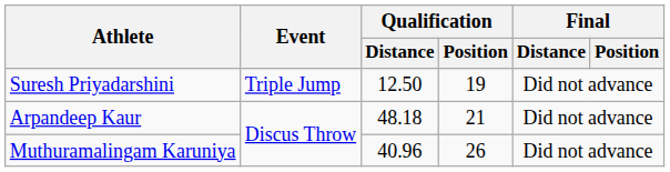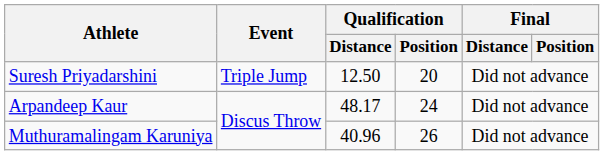 <table class="wikitable" style="font-size:90%">
 <tr>
 <th rowspan="2">Athlete</th>
 <th rowspan="2">Event</th>
 <th colspan="2">Qualification</th>
 <th colspan="2">Final</th>
 </tr>
 <tr style="font-size:95%">
 <th>Distance</th>
 <th>Position</th>
 <th>Distance</th>
 <th>Position</th>
 </tr>
 <tr style="text-align:center">
 <td style="text-align:left"><a href='#'>Suresh Priyadarshini</a></td>
 <td style="text-align:left"><a href='#'>Triple Jump</a></td>
 <td>12.50</td>
-<td>19</td>
+<td>20</td>
 <td colspan="2">Did not advance</td>
 </tr>
 <tr style="text-align:center">
 <td style="text-align:left"><a href='#'>Arpandeep Kaur</a></td>
 <td rowspan="2" style="text-align:left"><a href='#'>Discus Throw</a></td>
-<td>48.18</td>
-<td>21</td>
+<td>48.17</td>
+<td>24</td>
 <td colspan="2">Did not advance</td>
 </tr>
 <tr style="text-align:center">
 <td style="text-align:left"><a href='#'>Muthuramalingam Karuniya</a></td>
 <td>40.96</td>
 <td>26</td>
 <td colspan="2">Did not advance</td>
 </tr>
 </table>
